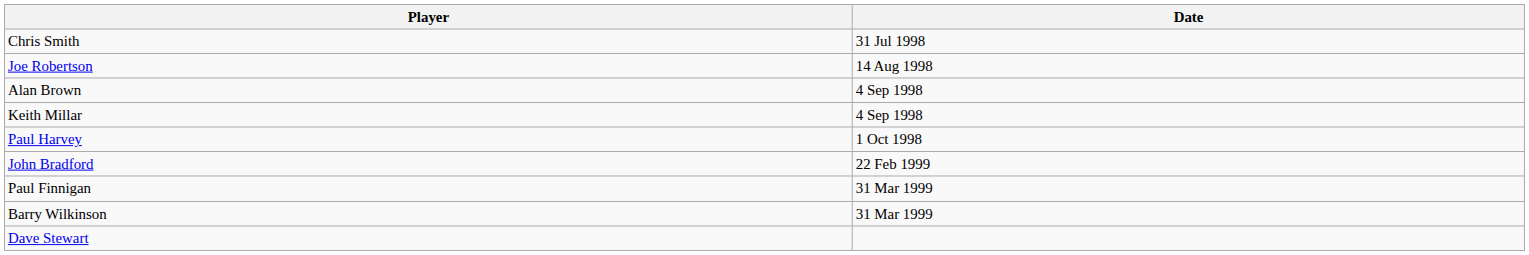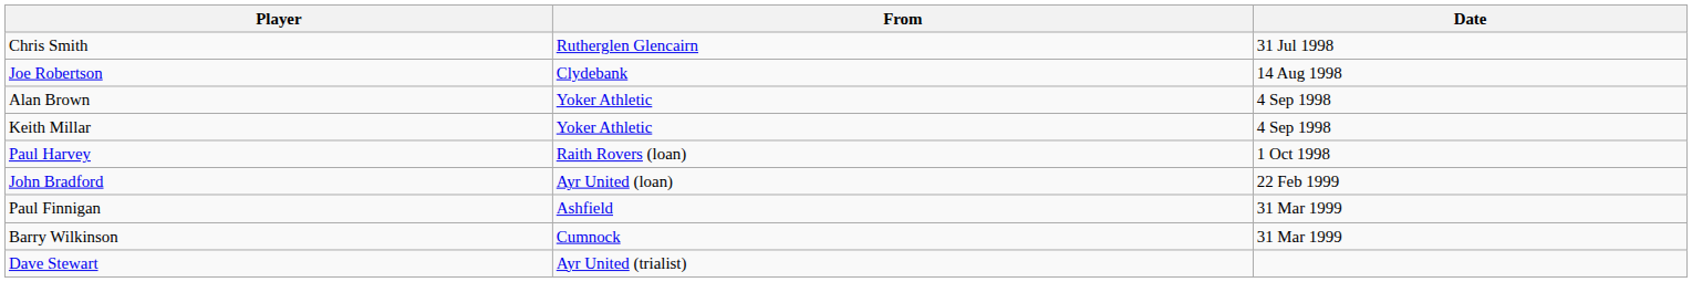 <table class="wikitable" style="text-align:center; font-size:95%;width:98%; text-align:left">
 <tr>
 <th>Player</th>
+<th>From</th>
 <th>Date</th>
 </tr>
 <tr>
 <td> Chris Smith</td>
+<td> <a href='#'>Rutherglen Glencairn</a></td>
 <td>31 Jul 1998</td>
 </tr>
 <tr>
 <td> <a href='#'>Joe Robertson</a></td>
+<td> <a href='#'>Clydebank</a></td>
 <td>14 Aug 1998</td>
 </tr>
 <tr>
 <td> Alan Brown</td>
+<td> <a href='#'>Yoker Athletic</a></td>
 <td>4 Sep 1998</td>
 </tr>
 <tr>
 <td> Keith Millar</td>
+<td> <a href='#'>Yoker Athletic</a></td>
 <td>4 Sep 1998</td>
 </tr>
 <tr>
 <td> <a href='#'>Paul Harvey</a></td>
+<td> <a href='#'>Raith Rovers</a> (loan)</td>
 <td>1 Oct 1998</td>
 </tr>
 <tr>
 <td> <a href='#'>John Bradford</a></td>
+<td> <a href='#'>Ayr United</a> (loan)</td>
 <td>22 Feb 1999</td>
 </tr>
 <tr>
 <td> Paul Finnigan</td>
+<td> <a href='#'>Ashfield</a></td>
 <td>31 Mar 1999</td>
 </tr>
 <tr>
 <td> Barry Wilkinson</td>
+<td> <a href='#'>Cumnock</a></td>
 <td>31 Mar 1999</td>
 </tr>
 <tr>
 <td> <a href='#'>Dave Stewart</a></td>
+<td> <a href='#'>Ayr United</a> (trialist)</td>
 <td></td>
 </tr>
 </table>
